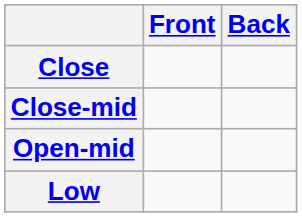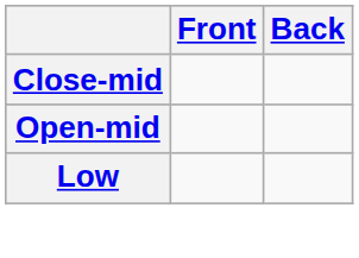 <table class="wikitable" style=text-align:center>
 <tr>
 <th></th>
 <th><a href='#'>Front</a></th>
 <th><a href='#'>Back</a></th>
-</tr>
-<tr>
-<th><a href='#'>Close</a></th>
-<td></td>
-<td></td>
 </tr>
 <tr>
 <th><a href='#'>Close-mid</a></th>
 <td></td>
 <td></td>
 </tr>
 <tr>
 <th><a href='#'>Open-mid</a></th>
 <td></td>
 <td></td>
 </tr>
 <tr>
 <th><a href='#'>Low</a></th>
 <td></td>
 <td></td>
 </tr>
 </table>
